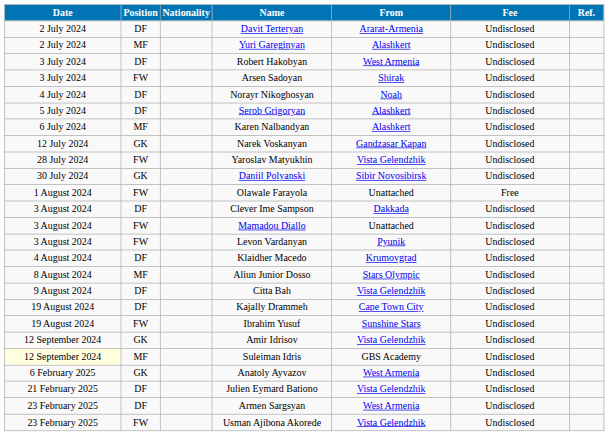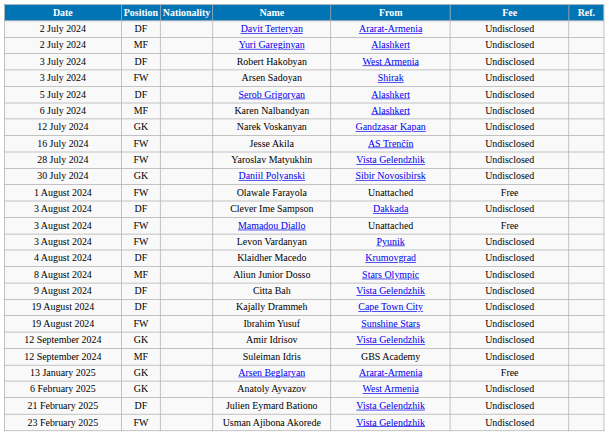 <table class="wikitable"  style="text-align:center; font-size:90%; ">
 <tr>
 <th style="background:#0174B5; color:#FFFFFF; width:200px;">Date</th>
 <th style="background:#0174B5; color:#FFFFFF; width:50px;">Position</th>
 <th style="background:#0174B5; color:#FFFFFF; width:50px;">Nationality</th>
 <th style="background:#0174B5; color:#FFFFFF; width:200px;">Name</th>
 <th style="background:#0174B5; color:#FFFFFF; width:200px;">From</th>
 <th style="background:#0174B5; color:#FFFFFF; width:200px;">Fee</th>
 <th style="background:#0174B5; color:#FFFFFF; width:50px;">Ref.</th>
 </tr>
 <tr>
 <td>2 July 2024</td>
 <td>DF</td>
 <td></td>
 <td><a href='#'>Davit Terteryan</a></td>
 <td><a href='#'>Ararat-Armenia</a></td>
 <td>Undisclosed</td>
 <td></td>
 </tr>
 <tr>
 <td>2 July 2024</td>
 <td>MF</td>
 <td></td>
 <td><a href='#'>Yuri Gareginyan</a></td>
 <td><a href='#'>Alashkert</a></td>
 <td>Undisclosed</td>
 <td></td>
 </tr>
 <tr>
 <td>3 July 2024</td>
 <td>DF</td>
 <td></td>
 <td>Robert Hakobyan</td>
 <td><a href='#'>West Armenia</a></td>
 <td>Undisclosed</td>
 <td></td>
 </tr>
 <tr>
 <td>3 July 2024</td>
 <td>FW</td>
 <td></td>
 <td>Arsen Sadoyan</td>
 <td><a href='#'>Shirak</a></td>
 <td>Undisclosed</td>
 <td></td>
 </tr>
 <tr>
-<td>4 July 2024</td>
-<td>DF</td>
-<td></td>
-<td>Norayr Nikoghosyan</td>
-<td><a href='#'>Noah</a></td>
-<td>Undisclosed</td>
-<td></td>
-</tr>
-<tr>
 <td>5 July 2024</td>
 <td>DF</td>
 <td></td>
 <td><a href='#'>Serob Grigoryan</a></td>
 <td><a href='#'>Alashkert</a></td>
 <td>Undisclosed</td>
 <td></td>
 </tr>
 <tr>
 <td>6 July 2024</td>
 <td>MF</td>
 <td></td>
 <td>Karen Nalbandyan</td>
 <td><a href='#'>Alashkert</a></td>
 <td>Undisclosed</td>
 <td></td>
 </tr>
 <tr>
 <td>12 July 2024</td>
 <td>GK</td>
 <td></td>
 <td>Narek Voskanyan</td>
 <td><a href='#'>Gandzasar Kapan</a></td>
+<td>Undisclosed</td>
+<td></td>
+</tr>
+<tr>
+<td>16 July 2024</td>
+<td>FW</td>
+<td></td>
+<td>Jesse Akila</td>
+<td><a href='#'>AS Trenčín</a></td>
 <td>Undisclosed</td>
 <td></td>
 </tr>
 <tr>
 <td>28 July 2024</td>
 <td>FW</td>
 <td></td>
 <td>Yaroslav Matyukhin</td>
 <td><a href='#'>Vista Gelendzhik</a></td>
 <td>Undisclosed</td>
 <td></td>
 </tr>
 <tr>
 <td>30 July 2024</td>
 <td>GK</td>
 <td></td>
 <td><a href='#'>Daniil Polyanski</a></td>
 <td><a href='#'>Sibir Novosibirsk</a></td>
 <td>Undisclosed</td>
 <td></td>
 </tr>
 <tr>
 <td>1 August 2024</td>
 <td>FW</td>
 <td></td>
 <td>Olawale Farayola</td>
 <td>Unattached</td>
 <td>Free</td>
 <td></td>
 </tr>
 <tr>
 <td>3 August 2024</td>
 <td>DF</td>
 <td></td>
 <td>Clever Ime Sampson</td>
 <td><a href='#'>Dakkada</a></td>
 <td>Undisclosed</td>
 <td></td>
 </tr>
 <tr>
 <td>3 August 2024</td>
 <td>FW</td>
 <td></td>
 <td><a href='#'>Mamadou Diallo</a></td>
 <td>Unattached</td>
-<td>Undisclosed</td>
+<td>Free</td>
 <td></td>
 </tr>
 <tr>
 <td>3 August 2024</td>
 <td>FW</td>
 <td></td>
 <td>Levon Vardanyan</td>
 <td><a href='#'>Pyunik</a></td>
 <td>Undisclosed</td>
 <td></td>
 </tr>
 <tr>
 <td>4 August 2024</td>
 <td>DF</td>
 <td></td>
 <td>Klaidher Macedo</td>
 <td><a href='#'>Krumovgrad</a></td>
 <td>Undisclosed</td>
 <td></td>
 </tr>
 <tr>
 <td>8 August 2024</td>
 <td>MF</td>
 <td></td>
 <td>Aliun Junior Dosso</td>
 <td><a href='#'>Stars Olympic</a></td>
 <td>Undisclosed</td>
 <td></td>
 </tr>
 <tr>
 <td>9 August 2024</td>
 <td>DF</td>
 <td></td>
 <td>Citta Bah</td>
 <td><a href='#'>Vista Gelendzhik</a></td>
 <td>Undisclosed</td>
 <td></td>
 </tr>
 <tr>
 <td>19 August 2024</td>
 <td>DF</td>
 <td></td>
 <td>Kajally Drammeh</td>
 <td><a href='#'>Cape Town City</a></td>
 <td>Undisclosed</td>
 <td></td>
 </tr>
 <tr>
 <td>19 August 2024</td>
 <td>FW</td>
 <td></td>
 <td>Ibrahim Yusuf</td>
 <td><a href='#'>Sunshine Stars</a></td>
 <td>Undisclosed</td>
 <td></td>
 </tr>
 <tr>
 <td>12 September 2024</td>
 <td>GK</td>
 <td></td>
 <td>Amir Idrisov</td>
 <td><a href='#'>Vista Gelendzhik</a></td>
 <td>Undisclosed</td>
 <td></td>
 </tr>
 <tr>
-<td style="background: lightyellow;">12 September 2024</td>
+<td>12 September 2024</td>
 <td>MF</td>
 <td></td>
 <td>Suleiman Idris</td>
 <td>GBS Academy</td>
 <td>Undisclosed</td>
+<td></td>
+</tr>
+<tr>
+<td>13 January 2025</td>
+<td>GK</td>
+<td></td>
+<td><a href='#'>Arsen Beglaryan</a></td>
+<td><a href='#'>Ararat-Armenia</a></td>
+<td>Free</td>
 <td></td>
 </tr>
 <tr>
 <td>6 February 2025</td>
 <td>GK</td>
 <td></td>
 <td>Anatoly Ayvazov</td>
 <td><a href='#'>West Armenia</a></td>
 <td>Undisclosed</td>
 <td></td>
 </tr>
 <tr>
 <td>21 February 2025</td>
 <td>DF</td>
 <td></td>
 <td>Julien Eymard Bationo</td>
 <td><a href='#'>Vista Gelendzhik</a></td>
 <td>Undisclosed</td>
 <td></td>
 </tr>
 <tr>
 <td>23 February 2025</td>
-<td>DF</td>
-<td></td>
-<td>Armen Sargsyan</td>
-<td><a href='#'>West Armenia</a></td>
-<td>Undisclosed</td>
-<td></td>
-</tr>
-<tr>
-<td>23 February 2025</td>
 <td>FW</td>
 <td></td>
 <td>Usman Ajibona Akorede</td>
 <td><a href='#'>Vista Gelendzhik</a></td>
 <td>Undisclosed</td>
 <td></td>
 </tr>
 </table>
